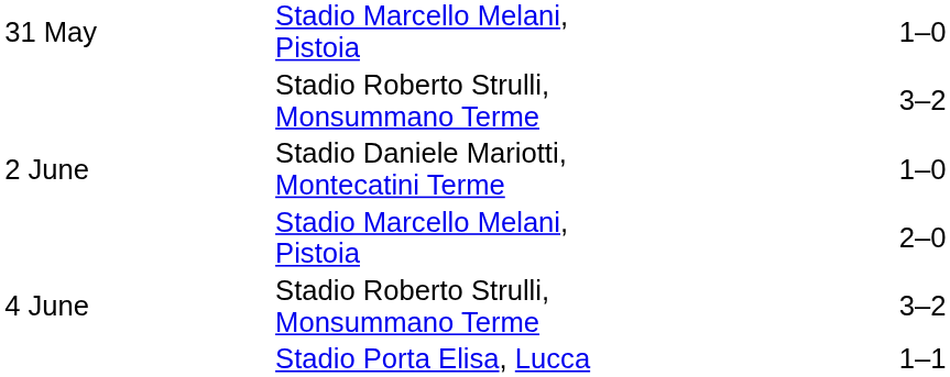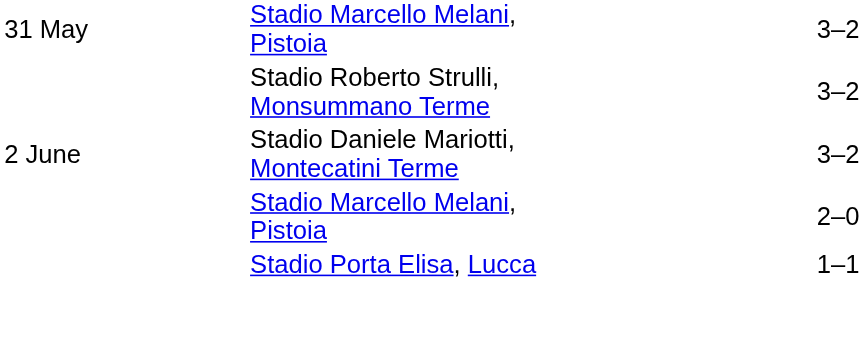 <table cellspacing=1 width=70%>
 <tr>
 <th width=25%></th>
 <th width=30%></th>
 <th width=15%></th>
 <th width=30%></th>
 </tr>
 <tr>
 <td>31 May</td>
 <td><a href='#'>Stadio Marcello Melani</a>, <a href='#'>Pistoia</a></td>
 <td align=right></td>
-<td align=center>1–0</td>
+<td align=center>3–2</td>
 <td></td>
 </tr>
 <tr>
 <td></td>
 <td>Stadio Roberto Strulli, <a href='#'>Monsummano Terme</a></td>
 <td align=right></td>
 <td align=center>3–2</td>
 <td></td>
 </tr>
 <tr>
 <td>2 June</td>
 <td>Stadio Daniele Mariotti, <a href='#'>Montecatini Terme</a></td>
 <td align=right></td>
-<td align=center>1–0</td>
+<td align=center>3–2</td>
 <td></td>
 </tr>
 <tr>
 <td></td>
 <td><a href='#'>Stadio Marcello Melani</a>, <a href='#'>Pistoia</a></td>
 <td align=right></td>
 <td align=center>2–0</td>
 <td></td>
 </tr>
 <tr>
-<td>4 June</td>
-<td>Stadio Roberto Strulli, <a href='#'>Monsummano Terme</a></td>
-<td align=right></td>
-<td align=center>3–2</td>
-<td></td>
-</tr>
-<tr>
 <td></td>
 <td><a href='#'>Stadio Porta Elisa</a>, <a href='#'>Lucca</a></td>
 <td align=right></td>
 <td align=center>1–1</td>
 <td></td>
 </tr>
 </table>
